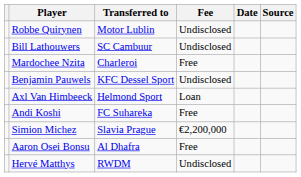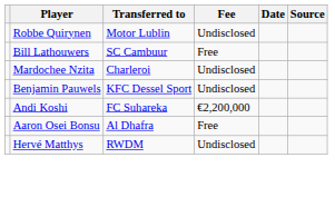 <table class="wikitable plainrowheaders sortable">
 <tr>
 <th></th>
 <th scope="col">Player</th>
 <th>Transferred to</th>
 <th style="width: 80px;">Fee</th>
 <th scope="col">Date</th>
 <th scope="col">Source</th>
 </tr>
 <tr>
 <td align="center"></td>
 <td> <a href='#'>Robbe Quirynen</a></td>
 <td> <a href='#'>Motor Lublin</a></td>
 <td>Undisclosed</td>
 <td></td>
 <td></td>
 </tr>
 <tr>
 <td align="center"></td>
 <td> <a href='#'>Bill Lathouwers</a></td>
 <td> <a href='#'>SC Cambuur</a></td>
-<td>Undisclosed</td>
+<td>Free</td>
 <td></td>
 <td></td>
 </tr>
 <tr>
 <td align="center"></td>
 <td> <a href='#'>Mardochee Nzita</a></td>
 <td> <a href='#'>Charleroi</a></td>
-<td>Free</td>
+<td>Undisclosed</td>
 <td></td>
 <td></td>
 </tr>
 <tr>
 <td align="center"></td>
 <td> <a href='#'>Benjamin Pauwels</a></td>
 <td> <a href='#'>KFC Dessel Sport</a></td>
 <td>Undisclosed</td>
 <td></td>
 <td></td>
 </tr>
 <tr>
 <td align="center"></td>
-<td> <a href='#'>Axl Van Himbeeck</a></td>
-<td> <a href='#'>Helmond Sport</a></td>
-<td>Loan</td>
-<td></td>
-<td></td>
-</tr>
-<tr>
-<td align="center"></td>
 <td> <a href='#'>Andi Koshi</a></td>
 <td> <a href='#'>FC Suhareka</a></td>
-<td>Free</td>
-<td></td>
-<td></td>
-</tr>
-<tr>
-<td align="center"></td>
-<td> <a href='#'>Simion Michez</a></td>
-<td> <a href='#'>Slavia Prague</a></td>
 <td>€2,200,000</td>
 <td></td>
 <td></td>
 </tr>
 <tr>
 <td align="center"></td>
 <td> <a href='#'>Aaron Osei Bonsu</a></td>
 <td> <a href='#'>Al Dhafra</a></td>
 <td>Free</td>
 <td></td>
 <td></td>
 </tr>
 <tr>
 <td align="center"></td>
 <td> <a href='#'>Hervé Matthys</a></td>
 <td> <a href='#'>RWDM</a></td>
 <td>Undisclosed</td>
 <td></td>
 <td></td>
 </tr>
 </table>
